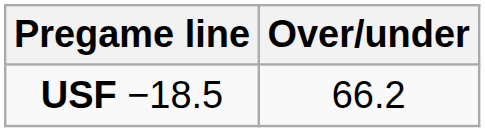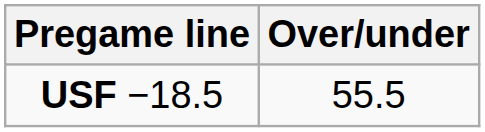 <table class="wikitable">
 <tr align="center">
 <th style=>Pregame line</th>
 <th style=>Over/under</th>
 </tr>
 <tr align="center">
 <td><strong>USF</strong> −18.5</td>
-<td>66.2</td>
+<td>55.5</td>
 </tr>
 </table>
